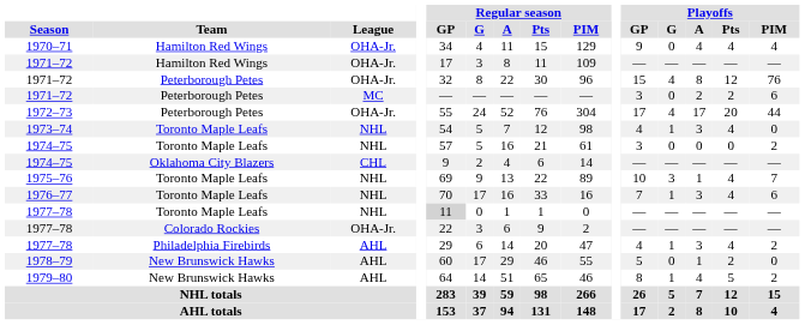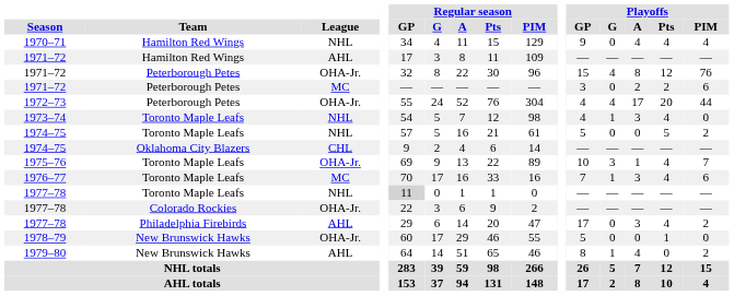 <table border="0" cellpadding="1" cellspacing="0" style="text-align:center; width:60em">
 <tr bgcolor="#e0e0e0">
 <th colspan="3" bgcolor="#ffffff"> </th>
 <th rowspan="99" bgcolor="#ffffff"> </th>
 <th colspan="5"><a href='#'>Regular season</a></th>
 <th rowspan="99" bgcolor="#ffffff"> </th>
 <th colspan="5"><a href='#'>Playoffs</a></th>
 </tr>
 <tr bgcolor="#e0e0e0">
 <th><a href='#'>Season</a></th>
 <th>Team</th>
 <th>League</th>
 <th>GP</th>
 <th><a href='#'>G</a></th>
 <th><a href='#'>A</a></th>
 <th><a href='#'>Pts</a></th>
 <th><a href='#'>PIM</a></th>
 <th>GP</th>
 <th>G</th>
 <th>A</th>
 <th>Pts</th>
 <th>PIM</th>
 </tr>
 <tr>
 <td><a href='#'>1970–71</a></td>
 <td><a href='#'>Hamilton Red Wings</a></td>
-<td><a href='#'>OHA-Jr.</a></td>
+<td>NHL</td>
 <td>34</td>
 <td>4</td>
 <td>11</td>
 <td>15</td>
 <td>129</td>
 <td>9</td>
 <td>0</td>
 <td>4</td>
 <td>4</td>
 <td>4</td>
 </tr>
 <tr bgcolor="#f0f0f0">
 <td><a href='#'>1971–72</a></td>
 <td>Hamilton Red Wings</td>
-<td>OHA-Jr.</td>
+<td>AHL</td>
 <td>17</td>
 <td>3</td>
 <td>8</td>
 <td>11</td>
 <td>109</td>
 <td>—</td>
 <td>—</td>
 <td>—</td>
 <td>—</td>
 <td>—</td>
 </tr>
 <tr>
 <td>1971–72</td>
 <td><a href='#'>Peterborough Petes</a></td>
 <td>OHA-Jr.</td>
 <td>32</td>
 <td>8</td>
 <td>22</td>
 <td>30</td>
 <td>96</td>
 <td>15</td>
 <td>4</td>
 <td>8</td>
 <td>12</td>
 <td>76</td>
 </tr>
 <tr bgcolor="#f0f0f0">
 <td><a href='#'>1971–72</a></td>
 <td>Peterborough Petes</td>
 <td><a href='#'>MC</a></td>
 <td>—</td>
 <td>—</td>
 <td>—</td>
 <td>—</td>
 <td>—</td>
 <td>3</td>
 <td>0</td>
 <td>2</td>
 <td>2</td>
 <td>6</td>
 </tr>
 <tr>
 <td><a href='#'>1972–73</a></td>
 <td>Peterborough Petes</td>
 <td>OHA-Jr.</td>
 <td>55</td>
 <td>24</td>
 <td>52</td>
 <td>76</td>
 <td>304</td>
-<td>17</td>
+<td>4</td>
 <td>4</td>
 <td>17</td>
 <td>20</td>
 <td>44</td>
 </tr>
 <tr bgcolor="#f0f0f0">
 <td><a href='#'>1973–74</a></td>
 <td><a href='#'>Toronto Maple Leafs</a></td>
 <td><a href='#'>NHL</a></td>
 <td>54</td>
 <td>5</td>
 <td>7</td>
 <td>12</td>
 <td>98</td>
 <td>4</td>
 <td>1</td>
 <td>3</td>
 <td>4</td>
 <td>0</td>
 </tr>
 <tr>
 <td><a href='#'>1974–75</a></td>
 <td>Toronto Maple Leafs</td>
 <td>NHL</td>
 <td>57</td>
 <td>5</td>
 <td>16</td>
 <td>21</td>
 <td>61</td>
-<td>3</td>
+<td>5</td>
 <td>0</td>
 <td>0</td>
-<td>0</td>
+<td>5</td>
 <td>2</td>
 </tr>
 <tr bgcolor="#f0f0f0">
 <td><a href='#'>1974–75</a></td>
 <td><a href='#'>Oklahoma City Blazers</a></td>
 <td><a href='#'>CHL</a></td>
 <td>9</td>
 <td>2</td>
 <td>4</td>
 <td>6</td>
 <td>14</td>
 <td>—</td>
 <td>—</td>
 <td>—</td>
 <td>—</td>
 <td>—</td>
 </tr>
 <tr>
 <td><a href='#'>1975–76</a></td>
 <td>Toronto Maple Leafs</td>
-<td>NHL</td>
+<td><a href='#'>OHA-Jr.</a></td>
 <td>69</td>
 <td>9</td>
 <td>13</td>
 <td>22</td>
 <td>89</td>
 <td>10</td>
 <td>3</td>
 <td>1</td>
 <td>4</td>
 <td>7</td>
 </tr>
 <tr bgcolor="#f0f0f0">
 <td><a href='#'>1976–77</a></td>
 <td>Toronto Maple Leafs</td>
-<td>NHL</td>
+<td><a href='#'>MC</a></td>
 <td>70</td>
 <td>17</td>
 <td>16</td>
 <td>33</td>
 <td>16</td>
 <td>7</td>
 <td>1</td>
 <td>3</td>
 <td>4</td>
 <td>6</td>
 </tr>
 <tr>
 <td><a href='#'>1977–78</a></td>
 <td>Toronto Maple Leafs</td>
 <td>NHL</td>
 <td style="background: lightgrey;">11</td>
 <td>0</td>
 <td>1</td>
 <td>1</td>
 <td>0</td>
 <td>—</td>
 <td>—</td>
 <td>—</td>
 <td>—</td>
 <td>—</td>
 </tr>
 <tr bgcolor="#f0f0f0">
 <td>1977–78</td>
 <td><a href='#'>Colorado Rockies</a></td>
 <td>OHA-Jr.</td>
 <td>22</td>
 <td>3</td>
 <td>6</td>
 <td>9</td>
 <td>2</td>
 <td>—</td>
 <td>—</td>
 <td>—</td>
 <td>—</td>
 <td>—</td>
 </tr>
 <tr>
 <td><a href='#'>1977–78</a></td>
 <td><a href='#'>Philadelphia Firebirds</a></td>
 <td><a href='#'>AHL</a></td>
 <td>29</td>
 <td>6</td>
 <td>14</td>
 <td>20</td>
 <td>47</td>
-<td>4</td>
-<td>1</td>
+<td>17</td>
+<td>0</td>
 <td>3</td>
 <td>4</td>
 <td>2</td>
 </tr>
 <tr bgcolor="#f0f0f0">
 <td><a href='#'>1978–79</a></td>
 <td><a href='#'>New Brunswick Hawks</a></td>
-<td>AHL</td>
+<td>OHA-Jr.</td>
 <td>60</td>
 <td>17</td>
 <td>29</td>
 <td>46</td>
 <td>55</td>
 <td>5</td>
 <td>0</td>
+<td>0</td>
 <td>1</td>
-<td>2</td>
 <td>0</td>
 </tr>
 <tr>
 <td><a href='#'>1979–80</a></td>
 <td>New Brunswick Hawks</td>
 <td>AHL</td>
 <td>64</td>
 <td>14</td>
 <td>51</td>
 <td>65</td>
 <td>46</td>
 <td>8</td>
 <td>1</td>
 <td>4</td>
-<td>5</td>
+<td>0</td>
 <td>2</td>
 </tr>
 <tr bgcolor="#e0e0e0">
 <th colspan="3">NHL totals</th>
 <th>283</th>
 <th>39</th>
 <th>59</th>
 <th>98</th>
 <th>266</th>
 <th>26</th>
 <th>5</th>
 <th>7</th>
 <th>12</th>
 <th>15</th>
 </tr>
 <tr bgcolor="#e0e0e0">
 <th colspan="3">AHL totals</th>
 <th>153</th>
 <th>37</th>
 <th>94</th>
 <th>131</th>
 <th>148</th>
 <th>17</th>
 <th>2</th>
 <th>8</th>
 <th>10</th>
 <th>4</th>
 </tr>
 </table>
